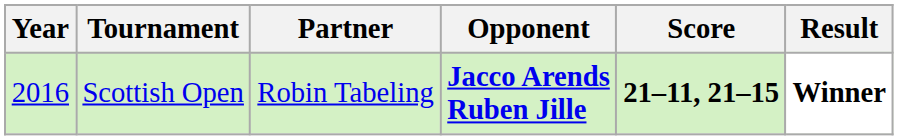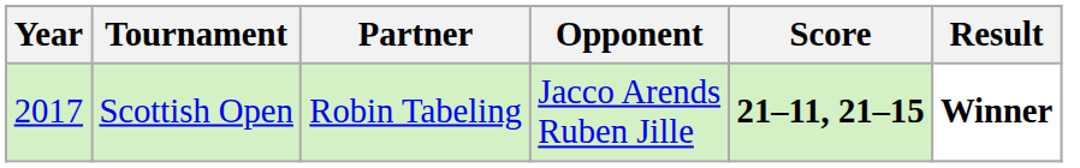 <table class="sortable wikitable" style="font-size: 90%;">
 <tr>
 <th>Year</th>
 <th>Tournament</th>
 <th>Partner</th>
 <th>Opponent</th>
 <th>Score</th>
 <th>Result</th>
 </tr>
 <tr style="background:#D4F1C5">
-<td align="center"><a href='#'>2016</a></td>
+<td align="center"><a href='#'>2017</a></td>
 <td align="left"><a href='#'>Scottish Open</a></td>
 <td align="left"> <a href='#'>Robin Tabeling</a></td>
-<td align="left"><strong> <a href='#'>Jacco Arends</a><br> <a href='#'>Ruben Jille</a></strong></td>
+<td align="left"> <a href='#'>Jacco Arends</a><br> <a href='#'>Ruben Jille</a></td>
 <td align="left"><strong>21–11, 21–15</strong></td>
 <td style="text-align:left; background:white"> <strong>Winner</strong></td>
 </tr>
 </table>
